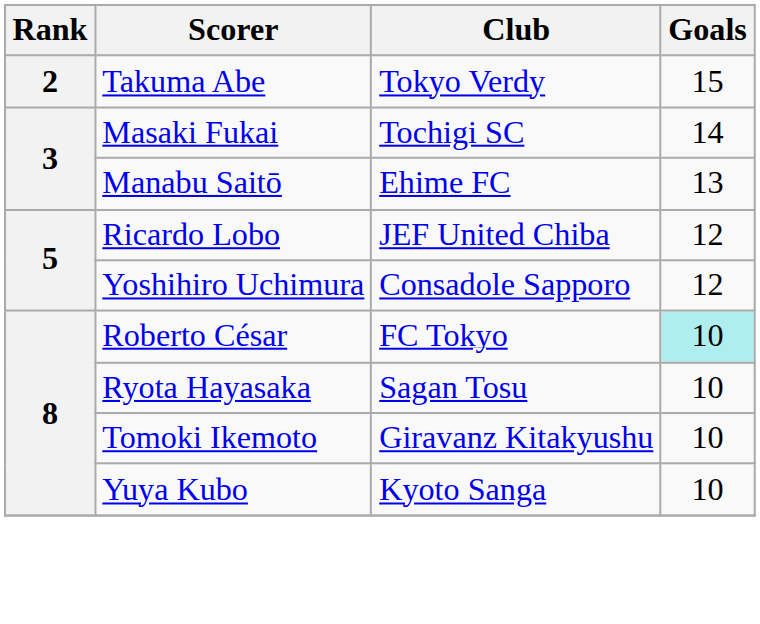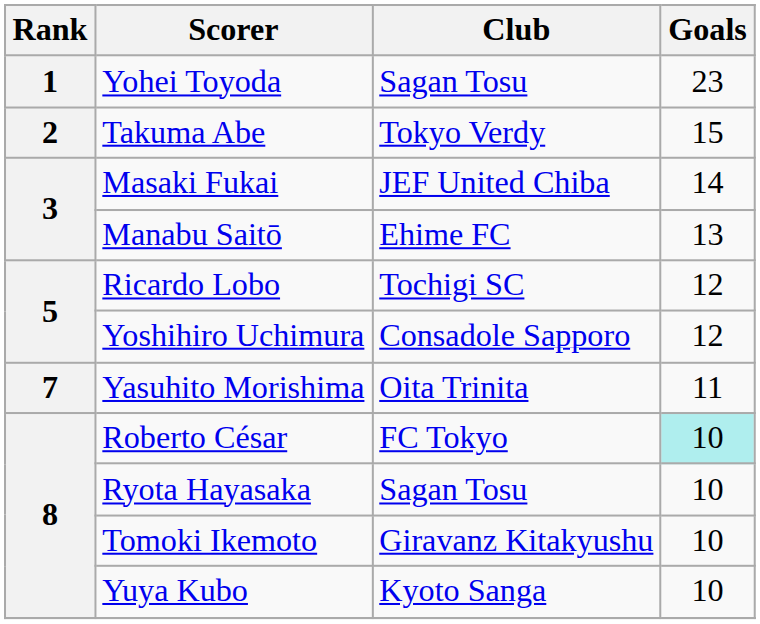 <table class="wikitable">
 <tr>
 <th>Rank</th>
 <th>Scorer</th>
 <th>Club</th>
 <th>Goals</th>
+</tr>
+<tr>
+<th>1</th>
+<td> <a href='#'>Yohei Toyoda</a></td>
+<td><a href='#'>Sagan Tosu</a></td>
+<td style="text-align:center;">23</td>
 </tr>
 <tr>
 <th>2</th>
 <td> <a href='#'>Takuma Abe</a></td>
 <td><a href='#'>Tokyo Verdy</a></td>
 <td style="text-align:center;">15</td>
 </tr>
 <tr>
 <th rowspan=2>3</th>
 <td> <a href='#'>Masaki Fukai</a></td>
-<td><a href='#'>Tochigi SC</a></td>
+<td><a href='#'>JEF United Chiba</a></td>
 <td style="text-align:center;">14</td>
 </tr>
 <tr>
 <td> <a href='#'>Manabu Saitō</a></td>
 <td><a href='#'>Ehime FC</a></td>
 <td style="text-align:center;">13</td>
 </tr>
 <tr>
 <th rowspan=2>5</th>
 <td> <a href='#'>Ricardo Lobo</a></td>
-<td><a href='#'>JEF United Chiba</a></td>
+<td><a href='#'>Tochigi SC</a></td>
 <td style="text-align:center;">12</td>
 </tr>
 <tr>
 <td> <a href='#'>Yoshihiro Uchimura</a></td>
 <td><a href='#'>Consadole Sapporo</a></td>
 <td style="text-align:center;">12</td>
+</tr>
+<tr>
+<th>7</th>
+<td> <a href='#'>Yasuhito Morishima</a></td>
+<td><a href='#'>Oita Trinita</a></td>
+<td style="text-align:center;">11</td>
 </tr>
 <tr>
 <th rowspan=4>8</th>
 <td> <a href='#'>Roberto César</a></td>
 <td><a href='#'>FC Tokyo</a></td>
 <td style="background: paleturquoise; text-align:center;">10</td>
 </tr>
 <tr>
 <td> <a href='#'>Ryota Hayasaka</a></td>
 <td><a href='#'>Sagan Tosu</a></td>
 <td style="text-align:center;">10</td>
 </tr>
 <tr>
 <td> <a href='#'>Tomoki Ikemoto</a></td>
 <td><a href='#'>Giravanz Kitakyushu</a></td>
 <td style="text-align:center;">10</td>
 </tr>
 <tr>
 <td> <a href='#'>Yuya Kubo</a></td>
 <td><a href='#'>Kyoto Sanga</a></td>
 <td style="text-align:center;">10</td>
 </tr>
 <tr>
 </tr>
 </table>
